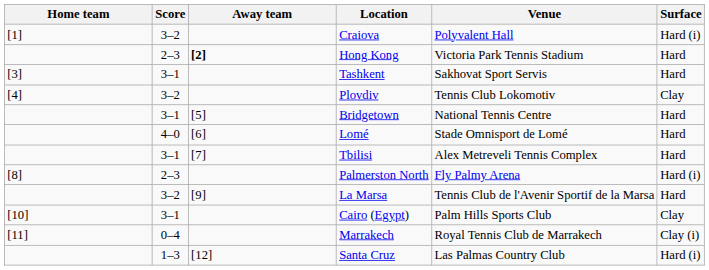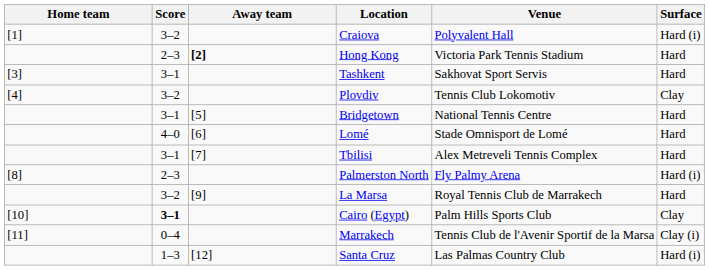 <table class="wikitable nowrap">
 <tr>
 <th width=180>Home team</th>
 <th>Score</th>
 <th width=180>Away team</th>
 <th>Location</th>
 <th>Venue</th>
 <th>Surface</th>
 </tr>
 <tr>
 <td><strong></strong> [1]</td>
 <td align=center>3–2</td>
 <td></td>
 <td><a href='#'>Craiova</a></td>
 <td><a href='#'>Polyvalent Hall</a></td>
 <td>Hard (i)</td>
 </tr>
 <tr>
 <td></td>
 <td align=center>2–3</td>
 <td><strong> [2]</strong></td>
 <td><a href='#'>Hong Kong</a></td>
 <td>Victoria Park Tennis Stadium</td>
 <td>Hard</td>
 </tr>
 <tr>
 <td><strong></strong> [3]</td>
 <td align=center>3–1</td>
 <td></td>
 <td><a href='#'>Tashkent</a></td>
 <td>Sakhovat Sport Servis</td>
 <td>Hard</td>
 </tr>
 <tr>
 <td><strong></strong> [4]</td>
 <td align=center>3–2</td>
 <td></td>
 <td><a href='#'>Plovdiv</a></td>
 <td>Tennis Club Lokomotiv</td>
 <td>Clay</td>
 </tr>
 <tr>
 <td><strong></strong></td>
 <td align=center>3–1</td>
 <td> [5]</td>
 <td><a href='#'>Bridgetown</a></td>
 <td>National Tennis Centre</td>
 <td>Hard</td>
 </tr>
 <tr>
 <td><strong></strong></td>
 <td align=center>4–0</td>
 <td> [6]</td>
 <td><a href='#'>Lomé</a></td>
 <td>Stade Omnisport de Lomé</td>
 <td>Hard</td>
 </tr>
 <tr>
 <td><strong></strong></td>
 <td align=center>3–1</td>
 <td> [7]</td>
 <td><a href='#'>Tbilisi</a></td>
 <td>Alex Metreveli Tennis Complex</td>
 <td>Hard</td>
 </tr>
 <tr>
 <td> [8]</td>
 <td align=center>2–3</td>
 <td><strong></strong></td>
 <td><a href='#'>Palmerston North</a></td>
 <td><a href='#'>Fly Palmy Arena</a></td>
 <td>Hard (i)</td>
 </tr>
 <tr>
 <td><strong></strong></td>
 <td align=center>3–2</td>
 <td> [9]</td>
 <td><a href='#'>La Marsa</a></td>
-<td>Tennis Club de l'Avenir Sportif de la Marsa</td>
+<td>Royal Tennis Club de Marrakech</td>
 <td>Hard</td>
 </tr>
 <tr>
 <td><strong></strong> [10]</td>
-<td align=center>3–1</td>
+<td align=center><strong>3–1</strong></td>
 <td></td>
 <td><a href='#'>Cairo</a> (<a href='#'>Egypt</a>)</td>
 <td>Palm Hills Sports Club</td>
 <td>Clay</td>
 </tr>
 <tr>
 <td> [11]</td>
 <td align=center>0–4</td>
 <td><strong></strong></td>
 <td><a href='#'>Marrakech</a></td>
-<td>Royal Tennis Club de Marrakech</td>
+<td>Tennis Club de l'Avenir Sportif de la Marsa</td>
 <td>Clay (i)</td>
 </tr>
 <tr>
 <td></td>
 <td align=center>1–3</td>
 <td><strong></strong> [12]</td>
 <td><a href='#'>Santa Cruz</a></td>
 <td>Las Palmas Country Club</td>
 <td>Hard (i)</td>
 </tr>
 </table>
